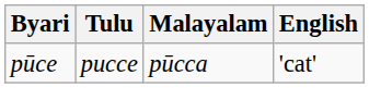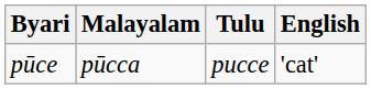 <table class=wikitable>
 <tr>
 <th><strong>Byari</strong></th>
+<th><strong>Malayalam</strong></th>
 <th><strong>Tulu</strong></th>
-<th><strong>Malayalam</strong></th>
 <th><strong>English</strong></th>
 </tr>
 <tr>
 <td><em>pūce</em></td>
+<td><em>pūcca</em></td>
 <td><em>pucce</em></td>
-<td><em>pūcca</em></td>
 <td>'cat'</td>
 </tr>
 </table>
